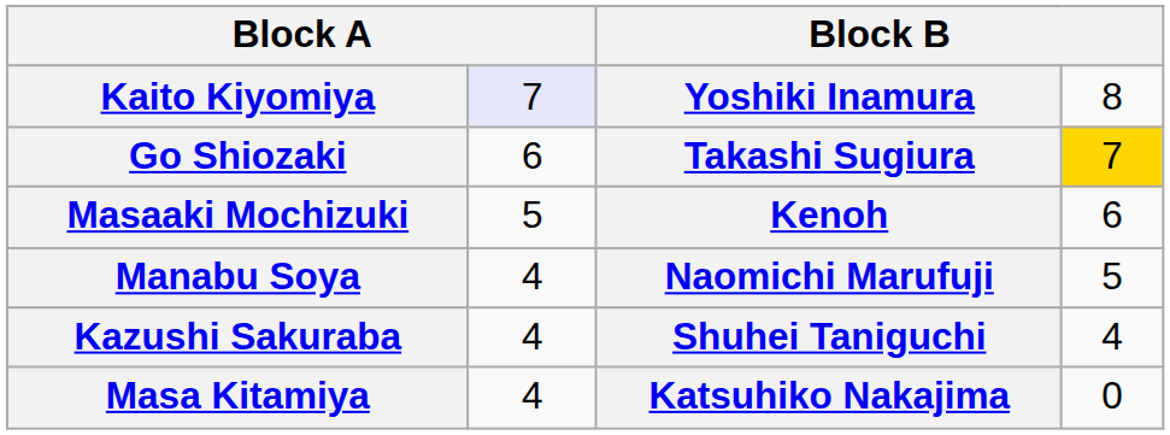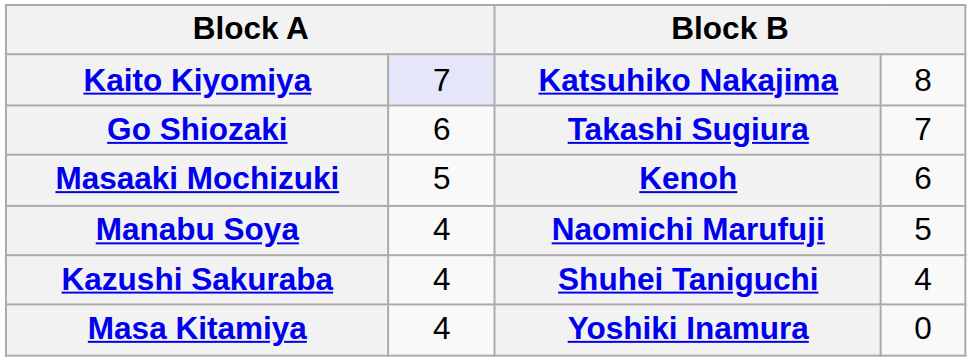 <table class="wikitable" style="margin: 1em auto 1em auto;text-align:center">
 <tr>
 <th colspan="2" style="width:51%">Block A</th>
 <th colspan="2" style="width:51%">Block B</th>
 </tr>
 <tr>
 <th><a href='#'>Kaito Kiyomiya</a></th>
 <td style="background: lavender; width:35px">7</td>
-<th><a href='#'>Yoshiki Inamura</a></th>
+<th><a href='#'>Katsuhiko Nakajima</a></th>
 <td style="width:35px">8</td>
 </tr>
 <tr>
 <th><a href='#'>Go Shiozaki</a> </th>
 <td>6</td>
 <th><a href='#'>Takashi Sugiura</a></th>
-<td style="background: gold;">7</td>
+<td>7</td>
 </tr>
 <tr>
 <th><a href='#'>Masaaki Mochizuki</a></th>
 <td>5</td>
 <th><a href='#'>Kenoh</a></th>
 <td>6</td>
 </tr>
 <tr>
 <th><a href='#'>Manabu Soya</a></th>
 <td>4</td>
 <th><a href='#'>Naomichi Marufuji</a></th>
 <td>5</td>
 </tr>
 <tr>
 <th><a href='#'>Kazushi Sakuraba</a></th>
 <td>4</td>
 <th><a href='#'>Shuhei Taniguchi</a></th>
 <td>4</td>
 </tr>
 <tr>
 <th><a href='#'>Masa Kitamiya</a></th>
 <td>4</td>
-<th><a href='#'>Katsuhiko Nakajima</a></th>
+<th><a href='#'>Yoshiki Inamura</a></th>
 <td>0</td>
 </tr>
 </table>
